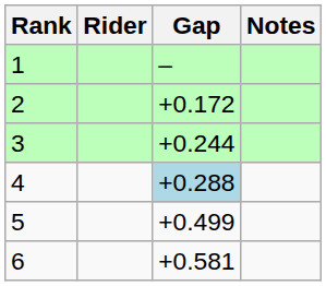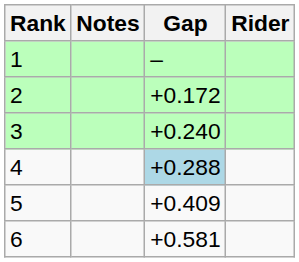 <table class="wikitable" style="font-size:95%" style="text-align:center; width:35em;">
 <tr>
 <th>Rank</th>
+<th>Notes</th>
+<th>Gap</th>
 <th>Rider</th>
-<th>Gap</th>
-<th>Notes</th>
 </tr>
 <tr bgcolor=bbffbb>
 <td>1</td>
+<td></td>
+<td>–</td>
 <td align=left></td>
-<td>–</td>
-<td></td>
 </tr>
 <tr bgcolor=bbffbb>
 <td>2</td>
+<td></td>
+<td>+0.172</td>
 <td align=left></td>
-<td>+0.172</td>
-<td></td>
 </tr>
 <tr bgcolor=bbffbb>
 <td>3</td>
+<td></td>
+<td>+0.240</td>
 <td align=left></td>
-<td>+0.244</td>
-<td></td>
 </tr>
 <tr>
 <td>4</td>
+<td></td>
+<td style="background: lightblue;">+0.288</td>
 <td align=left></td>
-<td style="background: lightblue;">+0.288</td>
-<td></td>
 </tr>
 <tr>
 <td>5</td>
+<td></td>
+<td>+0.409</td>
 <td align=left></td>
-<td>+0.499</td>
-<td></td>
 </tr>
 <tr>
 <td>6</td>
+<td></td>
+<td>+0.581</td>
 <td align=left></td>
-<td>+0.581</td>
-<td></td>
 </tr>
 </table>
